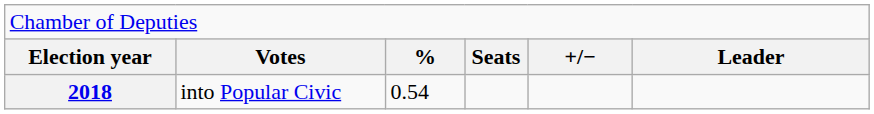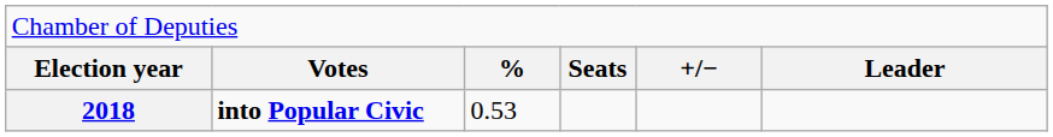 <table class="wikitable" style="width:50%; border:1px #aaf solid;">
 <tr>
 <td colspan=7><a href='#'>Chamber of Deputies</a></td>
 </tr>
 <tr>
 <th style="width:13%;">Election year</th>
 <th style="width:16%;">Votes</th>
 <th width=6%>%</th>
 <th width=1%>Seats</th>
 <th width=8%>+/−</th>
 <th style="width:18%;">Leader</th>
 </tr>
 <tr>
 <th><a href='#'>2018</a></th>
-<td>into <a href='#'>Popular Civic</a></td>
-<td>0.54</td>
+<td><strong>into <a href='#'>Popular Civic</a></strong></td>
+<td>0.53</td>
 <td></td>
 <td></td>
 <td></td>
 </tr>
 </table>
